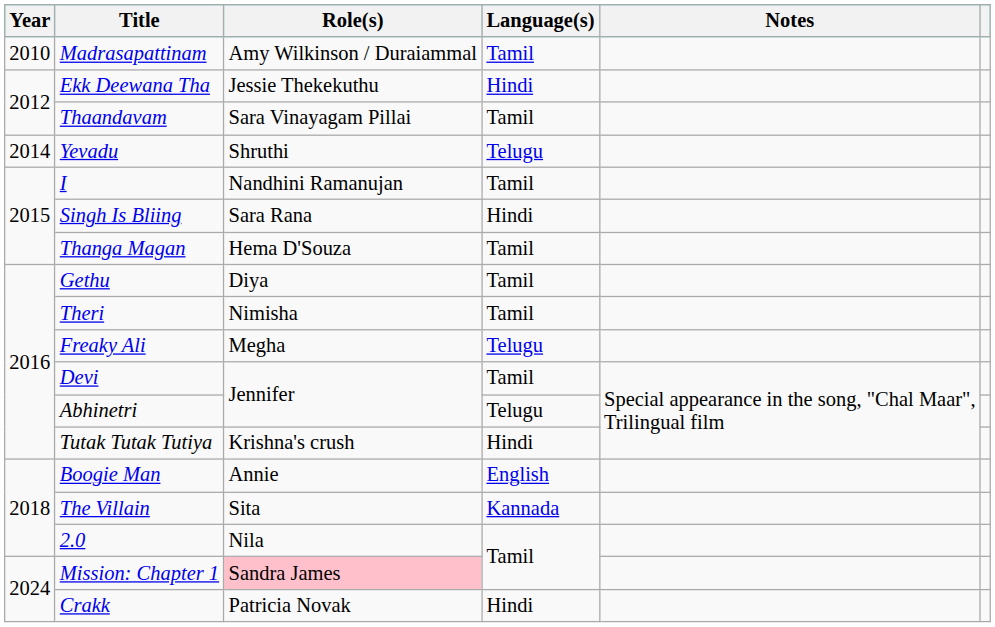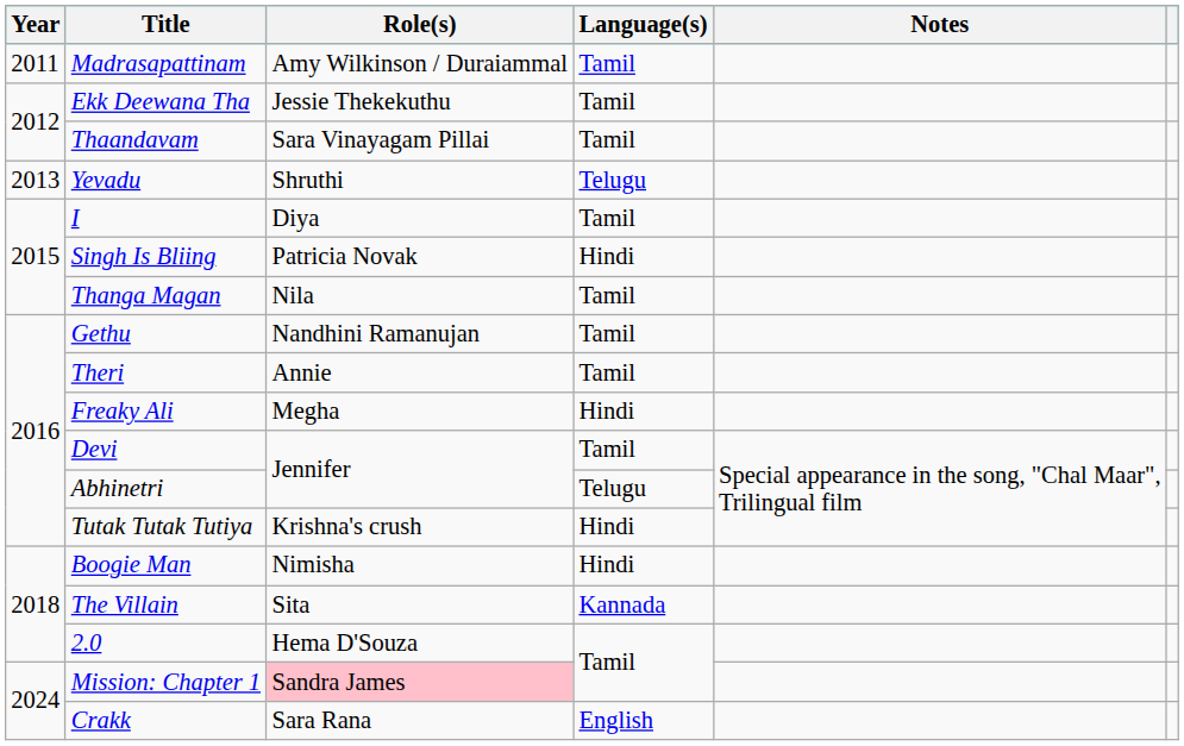 <table class="wikitable sortable">
 <tr style="background:#0ccccc; text-align:center;">
 <th>Year</th>
 <th>Title</th>
 <th>Role(s)</th>
 <th>Language(s)</th>
 <th class="unsortable">Notes</th>
 <th class="unsortable"></th>
 </tr>
 <tr>
-<td>2010</td>
+<td>2011</td>
 <td><em><a href='#'>Madrasapattinam</a></em></td>
 <td>Amy Wilkinson / Duraiammal</td>
 <td><a href='#'>Tamil</a></td>
 <td></td>
 <td></td>
 </tr>
 <tr>
 <td rowspan="2">2012</td>
 <td><em><a href='#'>Ekk Deewana Tha</a></em></td>
 <td>Jessie Thekekuthu</td>
-<td><a href='#'>Hindi</a></td>
+<td>Tamil</td>
 <td></td>
 <td> <br></td>
 </tr>
 <tr>
 <td><em><a href='#'>Thaandavam</a></em></td>
 <td>Sara Vinayagam Pillai</td>
 <td>Tamil</td>
 <td></td>
 <td></td>
 </tr>
 <tr>
-<td>2014</td>
+<td>2013</td>
 <td><em><a href='#'>Yevadu</a></em></td>
 <td>Shruthi</td>
 <td><a href='#'>Telugu</a></td>
 <td></td>
 <td> <br></td>
 </tr>
 <tr>
 <td rowspan="3">2015</td>
 <td><em><a href='#'>I</a></em></td>
-<td>Nandhini Ramanujan</td>
+<td>Diya</td>
 <td>Tamil</td>
 <td></td>
 <td></td>
 </tr>
 <tr>
 <td><em><a href='#'>Singh Is Bliing</a></em></td>
-<td>Sara Rana</td>
+<td>Patricia Novak</td>
 <td>Hindi</td>
 <td></td>
 <td></td>
 </tr>
 <tr>
 <td><em><a href='#'>Thanga Magan</a></em></td>
-<td>Hema D'Souza</td>
+<td>Nila</td>
 <td>Tamil</td>
 <td></td>
 <td></td>
 </tr>
 <tr>
 <td rowspan="6">2016</td>
 <td><em><a href='#'>Gethu</a></em></td>
-<td>Diya</td>
+<td>Nandhini Ramanujan</td>
 <td>Tamil</td>
 <td></td>
 <td></td>
 </tr>
 <tr>
 <td><em><a href='#'>Theri</a></em></td>
-<td>Nimisha</td>
+<td>Annie</td>
 <td>Tamil</td>
 <td></td>
 <td></td>
 </tr>
 <tr>
 <td><em><a href='#'>Freaky Ali</a></em></td>
 <td>Megha</td>
-<td><a href='#'>Telugu</a></td>
+<td>Hindi</td>
 <td></td>
 <td></td>
 </tr>
 <tr>
 <td><em><a href='#'>Devi</a></em></td>
 <td rowspan="2">Jennifer</td>
 <td>Tamil</td>
 <td rowspan="3">Special appearance in the song, "Chal Maar",<br>Trilingual film</td>
 <td></td>
 </tr>
 <tr>
 <td><em>Abhinetri</em></td>
 <td>Telugu</td>
 <td></td>
 </tr>
 <tr>
 <td><em>Tutak Tutak Tutiya</em></td>
 <td>Krishna's crush</td>
 <td>Hindi</td>
 <td></td>
 </tr>
 <tr>
 <td rowspan="3">2018</td>
 <td><em><a href='#'>Boogie Man</a></em></td>
-<td>Annie</td>
-<td><a href='#'>English</a></td>
+<td>Nimisha</td>
+<td>Hindi</td>
 <td></td>
 <td></td>
 </tr>
 <tr>
 <td><em><a href='#'>The Villain</a></em></td>
 <td>Sita</td>
 <td><a href='#'>Kannada</a></td>
 <td></td>
 <td><br></td>
 </tr>
 <tr>
 <td><em><a href='#'>2.0</a></em></td>
-<td>Nila</td>
+<td>Hema D'Souza</td>
 <td rowspan="2">Tamil</td>
 <td></td>
 <td></td>
 </tr>
 <tr>
 <td rowspan="2">2024</td>
 <td><em><a href='#'>Mission: Chapter 1</a></em></td>
 <td style="background: pink;">Sandra James</td>
 <td></td>
 <td></td>
 </tr>
 <tr>
 <td><em><a href='#'>Crakk</a></em></td>
-<td>Patricia Novak</td>
-<td>Hindi</td>
+<td>Sara Rana</td>
+<td><a href='#'>English</a></td>
 <td></td>
 <td></td>
 </tr>
 </table>
